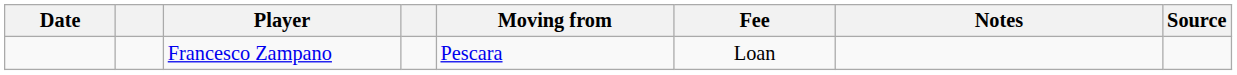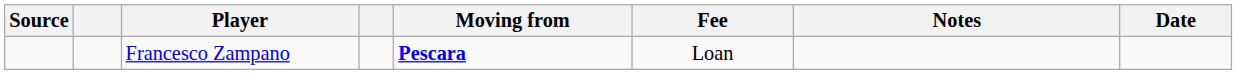 <table class="wikitable sortable">
 <tr>
-<th style="width:80px;">Date</th>
+<th style="width:20px;">Source</th>
 <th style="width:30px;"></th>
 <th style="width:180px;">Player</th>
 <th style="width:20px;"></th>
 <th style="width:180px;">Moving from</th>
 <th style="width:120px;" class="unsortable">Fee</th>
 <th style="width:250px;" class="unsortable">Notes</th>
-<th style="width:20px;">Source</th>
+<th style="width:80px;">Date</th>
 </tr>
 <tr>
 <td></td>
 <td align=center></td>
 <td> <a href='#'>Francesco Zampano</a></td>
 <td align=center></td>
-<td> <a href='#'>Pescara</a></td>
+<td><strong> <a href='#'>Pescara</a></strong></td>
 <td align=center>Loan</td>
 <td align=center></td>
 <td></td>
 </tr>
 </table>
